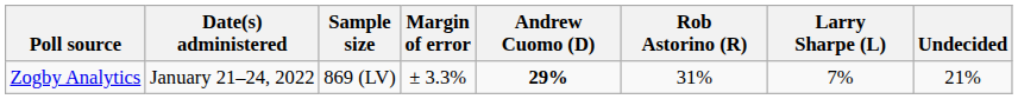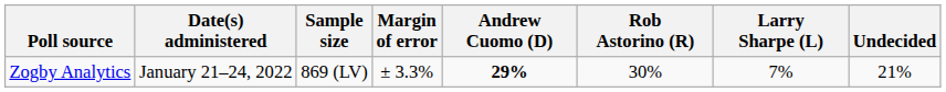 <table class="wikitable" style="font-size:90%;text-align:center;">
 <tr valign=bottom>
 <th>Poll source</th>
 <th>Date(s)<br>administered</th>
 <th>Sample<br>size</th>
 <th>Margin<br>of error</th>
 <th style="width:100px;">Andrew<br>Cuomo (D)</th>
 <th style="width:100px;">Rob<br>Astorino (R)</th>
 <th style="width:100px;">Larry<br>Sharpe (L)</th>
 <th>Undecided</th>
 </tr>
 <tr>
 <td style="text-align:left;"><a href='#'>Zogby Analytics</a></td>
 <td>January 21–24, 2022</td>
 <td>869 (LV)</td>
 <td>± 3.3%</td>
 <td><strong>29%</strong></td>
-<td>31%</td>
+<td>30%</td>
 <td>7%</td>
 <td>21%</td>
 </tr>
 </table>
